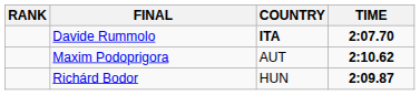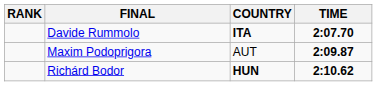 <table class="wikitable">
 <tr>
 <th>RANK</th>
 <th align="left" style="width: 15em">FINAL</th>
 <th>COUNTRY</th>
 <th style="width: 6em">TIME</th>
 </tr>
 <tr>
 <td align="center"></td>
 <td><a href='#'>Davide Rummolo</a></td>
 <td><strong> ITA</strong></td>
 <td align="center"><strong>2:07.70</strong></td>
 </tr>
 <tr>
 <td align="center"></td>
 <td><a href='#'>Maxim Podoprigora</a></td>
 <td> AUT</td>
-<td align="center"><strong>2:10.62</strong></td>
+<td align="center"><strong>2:09.87</strong></td>
 </tr>
 <tr>
 <td align="center"></td>
 <td><a href='#'>Richárd Bodor</a></td>
-<td> HUN</td>
-<td align="center"><strong>2:09.87</strong></td>
+<td><strong> HUN</strong></td>
+<td align="center"><strong>2:10.62</strong></td>
 </tr>
 </table>
